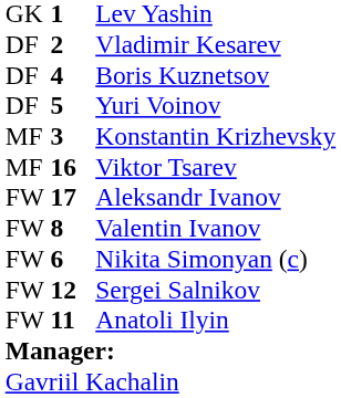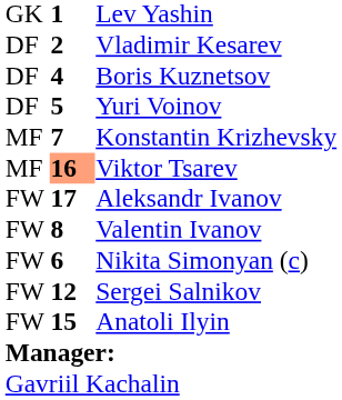 <table cellspacing="0" cellpadding="0" style="font-size:90%; margin:0.2em auto;">
 <tr>
 <th width="25"></th>
 <th width="25"></th>
 </tr>
 <tr>
 <td>GK</td>
 <td><strong>1</strong></td>
 <td><a href='#'>Lev Yashin</a></td>
 </tr>
 <tr>
 <td>DF</td>
 <td><strong>2</strong></td>
 <td><a href='#'>Vladimir Kesarev</a></td>
 </tr>
 <tr>
 <td>DF</td>
 <td><strong>4</strong></td>
 <td><a href='#'>Boris Kuznetsov</a></td>
 </tr>
 <tr>
 <td>DF</td>
 <td><strong>5</strong></td>
 <td><a href='#'>Yuri Voinov</a></td>
 </tr>
 <tr>
 <td>MF</td>
-<td><strong>3</strong></td>
+<td><strong>7</strong></td>
 <td><a href='#'>Konstantin Krizhevsky</a></td>
 </tr>
 <tr>
 <td>MF</td>
-<td><strong>16</strong></td>
+<td style="background: lightsalmon;"><strong>16</strong></td>
 <td><a href='#'>Viktor Tsarev</a></td>
 </tr>
 <tr>
 <td>FW</td>
 <td><strong>17</strong></td>
 <td><a href='#'>Aleksandr Ivanov</a></td>
 </tr>
 <tr>
 <td>FW</td>
 <td><strong>8</strong></td>
 <td><a href='#'>Valentin Ivanov</a></td>
 </tr>
 <tr>
 <td>FW</td>
 <td><strong>6</strong></td>
 <td><a href='#'>Nikita Simonyan</a> (<a href='#'>c</a>)</td>
 </tr>
 <tr>
 <td>FW</td>
 <td><strong>12</strong></td>
 <td><a href='#'>Sergei Salnikov</a></td>
 </tr>
 <tr>
 <td>FW</td>
-<td><strong>11</strong></td>
+<td><strong>15</strong></td>
 <td><a href='#'>Anatoli Ilyin</a></td>
 </tr>
 <tr>
 <td colspan=3><strong>Manager:</strong></td>
 </tr>
 <tr>
 <td colspan=4><a href='#'>Gavriil Kachalin</a></td>
 </tr>
 </table>
